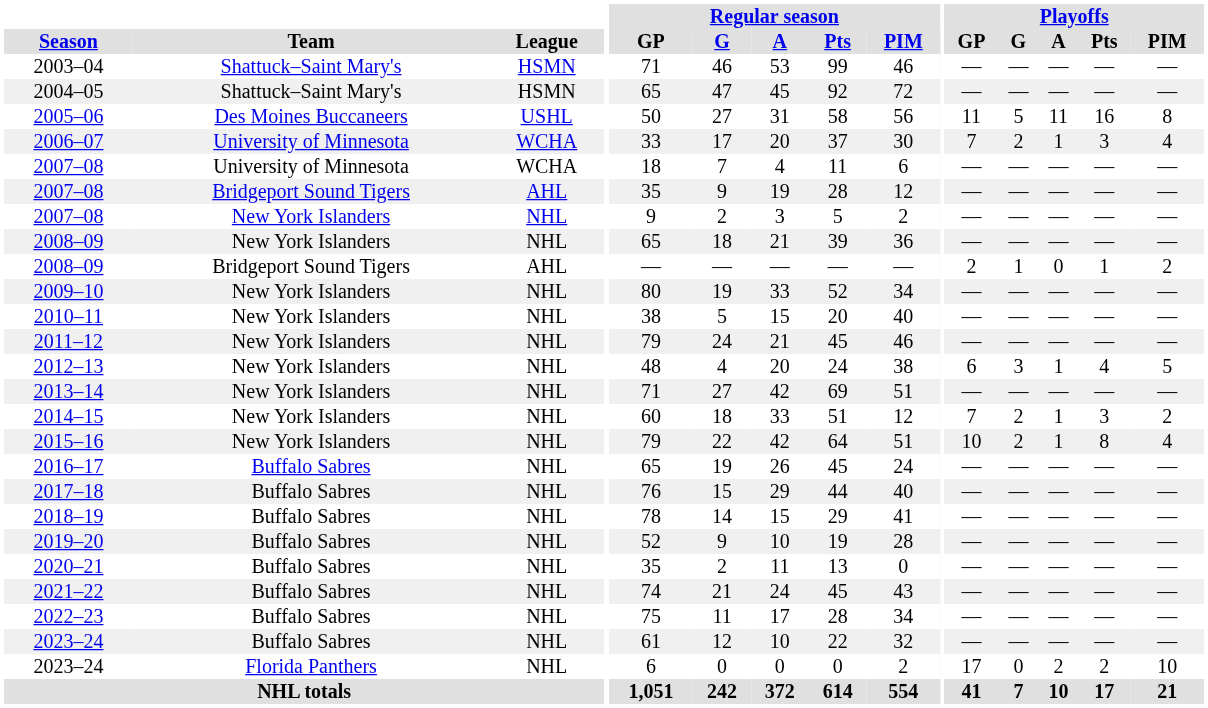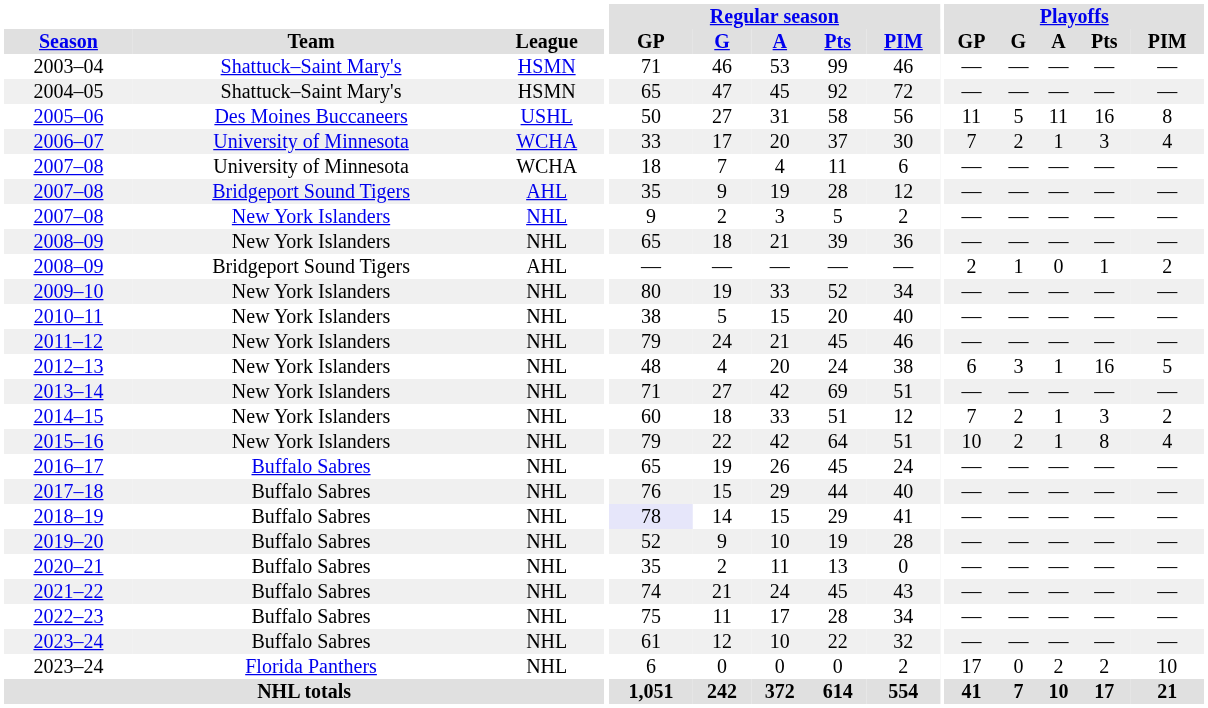 <table border="0" cellpadding="1" cellspacing="0" style="text-align:center; width:60em;">
 <tr bgcolor="#e0e0e0">
 <th colspan="3" bgcolor="#ffffff"></th>
 <th rowspan="99" bgcolor="#ffffff"></th>
 <th colspan="5"><a href='#'>Regular season</a></th>
 <th rowspan="99" bgcolor="#ffffff"></th>
 <th colspan="5"><a href='#'>Playoffs</a></th>
 </tr>
 <tr bgcolor="#e0e0e0">
 <th><a href='#'>Season</a></th>
 <th>Team</th>
 <th>League</th>
 <th>GP</th>
 <th><a href='#'>G</a></th>
 <th><a href='#'>A</a></th>
 <th><a href='#'>Pts</a></th>
 <th><a href='#'>PIM</a></th>
 <th>GP</th>
 <th>G</th>
 <th>A</th>
 <th>Pts</th>
 <th>PIM</th>
 </tr>
 <tr>
 <td>2003–04</td>
 <td><a href='#'>Shattuck–Saint Mary's</a></td>
 <td><a href='#'>HSMN</a></td>
 <td>71</td>
 <td>46</td>
 <td>53</td>
 <td>99</td>
 <td>46</td>
 <td>—</td>
 <td>—</td>
 <td>—</td>
 <td>—</td>
 <td>—</td>
 </tr>
 <tr bgcolor="#f0f0f0">
 <td>2004–05</td>
 <td>Shattuck–Saint Mary's</td>
 <td>HSMN</td>
 <td>65</td>
 <td>47</td>
 <td>45</td>
 <td>92</td>
 <td>72</td>
 <td>—</td>
 <td>—</td>
 <td>—</td>
 <td>—</td>
 <td>—</td>
 </tr>
 <tr>
 <td><a href='#'>2005–06</a></td>
 <td><a href='#'>Des Moines Buccaneers</a></td>
 <td><a href='#'>USHL</a></td>
 <td>50</td>
 <td>27</td>
 <td>31</td>
 <td>58</td>
 <td>56</td>
 <td>11</td>
 <td>5</td>
 <td>11</td>
 <td>16</td>
 <td>8</td>
 </tr>
 <tr bgcolor="#f0f0f0">
 <td><a href='#'>2006–07</a></td>
 <td><a href='#'>University of Minnesota</a></td>
 <td><a href='#'>WCHA</a></td>
 <td>33</td>
 <td>17</td>
 <td>20</td>
 <td>37</td>
 <td>30</td>
 <td>7</td>
 <td>2</td>
 <td>1</td>
 <td>3</td>
 <td>4</td>
 </tr>
 <tr>
 <td><a href='#'>2007–08</a></td>
 <td>University of Minnesota</td>
 <td>WCHA</td>
 <td>18</td>
 <td>7</td>
 <td>4</td>
 <td>11</td>
 <td>6</td>
 <td>—</td>
 <td>—</td>
 <td>—</td>
 <td>—</td>
 <td>—</td>
 </tr>
 <tr bgcolor="#f0f0f0">
 <td><a href='#'>2007–08</a></td>
 <td><a href='#'>Bridgeport Sound Tigers</a></td>
 <td><a href='#'>AHL</a></td>
 <td>35</td>
 <td>9</td>
 <td>19</td>
 <td>28</td>
 <td>12</td>
 <td>—</td>
 <td>—</td>
 <td>—</td>
 <td>—</td>
 <td>—</td>
 </tr>
 <tr>
 <td><a href='#'>2007–08</a></td>
 <td><a href='#'>New York Islanders</a></td>
 <td><a href='#'>NHL</a></td>
 <td>9</td>
 <td>2</td>
 <td>3</td>
 <td>5</td>
 <td>2</td>
 <td>—</td>
 <td>—</td>
 <td>—</td>
 <td>—</td>
 <td>—</td>
 </tr>
 <tr bgcolor="#f0f0f0">
 <td><a href='#'>2008–09</a></td>
 <td>New York Islanders</td>
 <td>NHL</td>
 <td>65</td>
 <td>18</td>
 <td>21</td>
 <td>39</td>
 <td>36</td>
 <td>—</td>
 <td>—</td>
 <td>—</td>
 <td>—</td>
 <td>—</td>
 </tr>
 <tr>
 <td><a href='#'>2008–09</a></td>
 <td>Bridgeport Sound Tigers</td>
 <td>AHL</td>
 <td>—</td>
 <td>—</td>
 <td>—</td>
 <td>—</td>
 <td>—</td>
 <td>2</td>
 <td>1</td>
 <td>0</td>
 <td>1</td>
 <td>2</td>
 </tr>
 <tr bgcolor="#f0f0f0">
 <td><a href='#'>2009–10</a></td>
 <td>New York Islanders</td>
 <td>NHL</td>
 <td>80</td>
 <td>19</td>
 <td>33</td>
 <td>52</td>
 <td>34</td>
 <td>—</td>
 <td>—</td>
 <td>—</td>
 <td>—</td>
 <td>—</td>
 </tr>
 <tr>
 <td><a href='#'>2010–11</a></td>
 <td>New York Islanders</td>
 <td>NHL</td>
 <td>38</td>
 <td>5</td>
 <td>15</td>
 <td>20</td>
 <td>40</td>
 <td>—</td>
 <td>—</td>
 <td>—</td>
 <td>—</td>
 <td>—</td>
 </tr>
 <tr bgcolor="#f0f0f0">
 <td><a href='#'>2011–12</a></td>
 <td>New York Islanders</td>
 <td>NHL</td>
 <td>79</td>
 <td>24</td>
 <td>21</td>
 <td>45</td>
 <td>46</td>
 <td>—</td>
 <td>—</td>
 <td>—</td>
 <td>—</td>
 <td>—</td>
 </tr>
 <tr>
 <td><a href='#'>2012–13</a></td>
 <td>New York Islanders</td>
 <td>NHL</td>
 <td>48</td>
 <td>4</td>
 <td>20</td>
 <td>24</td>
 <td>38</td>
 <td>6</td>
 <td>3</td>
 <td>1</td>
-<td>4</td>
+<td>16</td>
 <td>5</td>
 </tr>
 <tr bgcolor="#f0f0f0">
 <td><a href='#'>2013–14</a></td>
 <td>New York Islanders</td>
 <td>NHL</td>
 <td>71</td>
 <td>27</td>
 <td>42</td>
 <td>69</td>
 <td>51</td>
 <td>—</td>
 <td>—</td>
 <td>—</td>
 <td>—</td>
 <td>—</td>
 </tr>
 <tr>
 <td><a href='#'>2014–15</a></td>
 <td>New York Islanders</td>
 <td>NHL</td>
 <td>60</td>
 <td>18</td>
 <td>33</td>
 <td>51</td>
 <td>12</td>
 <td>7</td>
 <td>2</td>
 <td>1</td>
 <td>3</td>
 <td>2</td>
 </tr>
 <tr bgcolor="#f0f0f0">
 <td><a href='#'>2015–16</a></td>
 <td>New York Islanders</td>
 <td>NHL</td>
 <td>79</td>
 <td>22</td>
 <td>42</td>
 <td>64</td>
 <td>51</td>
 <td>10</td>
 <td>2</td>
 <td>1</td>
 <td>8</td>
 <td>4</td>
 </tr>
 <tr>
 <td><a href='#'>2016–17</a></td>
 <td><a href='#'>Buffalo Sabres</a></td>
 <td>NHL</td>
 <td>65</td>
 <td>19</td>
 <td>26</td>
 <td>45</td>
 <td>24</td>
 <td>—</td>
 <td>—</td>
 <td>—</td>
 <td>—</td>
 <td>—</td>
 </tr>
 <tr bgcolor="#f0f0f0">
 <td><a href='#'>2017–18</a></td>
 <td>Buffalo Sabres</td>
 <td>NHL</td>
 <td>76</td>
 <td>15</td>
 <td>29</td>
 <td>44</td>
 <td>40</td>
 <td>—</td>
 <td>—</td>
 <td>—</td>
 <td>—</td>
 <td>—</td>
 </tr>
 <tr>
 <td><a href='#'>2018–19</a></td>
 <td>Buffalo Sabres</td>
 <td>NHL</td>
-<td>78</td>
+<td style="background: lavender;">78</td>
 <td>14</td>
 <td>15</td>
 <td>29</td>
 <td>41</td>
 <td>—</td>
 <td>—</td>
 <td>—</td>
 <td>—</td>
 <td>—</td>
 </tr>
 <tr bgcolor="#f0f0f0">
 <td><a href='#'>2019–20</a></td>
 <td>Buffalo Sabres</td>
 <td>NHL</td>
 <td>52</td>
 <td>9</td>
 <td>10</td>
 <td>19</td>
 <td>28</td>
 <td>—</td>
 <td>—</td>
 <td>—</td>
 <td>—</td>
 <td>—</td>
 </tr>
 <tr>
 <td><a href='#'>2020–21</a></td>
 <td>Buffalo Sabres</td>
 <td>NHL</td>
 <td>35</td>
 <td>2</td>
 <td>11</td>
 <td>13</td>
 <td>0</td>
 <td>—</td>
 <td>—</td>
 <td>—</td>
 <td>—</td>
 <td>—</td>
 </tr>
 <tr bgcolor="#f0f0f0">
 <td><a href='#'>2021–22</a></td>
 <td>Buffalo Sabres</td>
 <td>NHL</td>
 <td>74</td>
 <td>21</td>
 <td>24</td>
 <td>45</td>
 <td>43</td>
 <td>—</td>
 <td>—</td>
 <td>—</td>
 <td>—</td>
 <td>—</td>
 </tr>
 <tr>
 <td><a href='#'>2022–23</a></td>
 <td>Buffalo Sabres</td>
 <td>NHL</td>
 <td>75</td>
 <td>11</td>
 <td>17</td>
 <td>28</td>
 <td>34</td>
 <td>—</td>
 <td>—</td>
 <td>—</td>
 <td>—</td>
 <td>—</td>
 </tr>
 <tr bgcolor="#f0f0f0">
 <td><a href='#'>2023–24</a></td>
 <td>Buffalo Sabres</td>
 <td>NHL</td>
 <td>61</td>
 <td>12</td>
 <td>10</td>
 <td>22</td>
 <td>32</td>
 <td>—</td>
 <td>—</td>
 <td>—</td>
 <td>—</td>
 <td>—</td>
 </tr>
 <tr>
 <td>2023–24</td>
 <td><a href='#'>Florida Panthers</a></td>
 <td>NHL</td>
 <td>6</td>
 <td>0</td>
 <td>0</td>
 <td>0</td>
 <td>2</td>
 <td>17</td>
 <td>0</td>
 <td>2</td>
 <td>2</td>
 <td>10</td>
 </tr>
 <tr bgcolor="#e0e0e0">
 <th colspan="3">NHL totals</th>
 <th>1,051</th>
 <th>242</th>
 <th>372</th>
 <th>614</th>
 <th>554</th>
 <th>41</th>
 <th>7</th>
 <th>10</th>
 <th>17</th>
 <th>21</th>
 </tr>
 </table>
